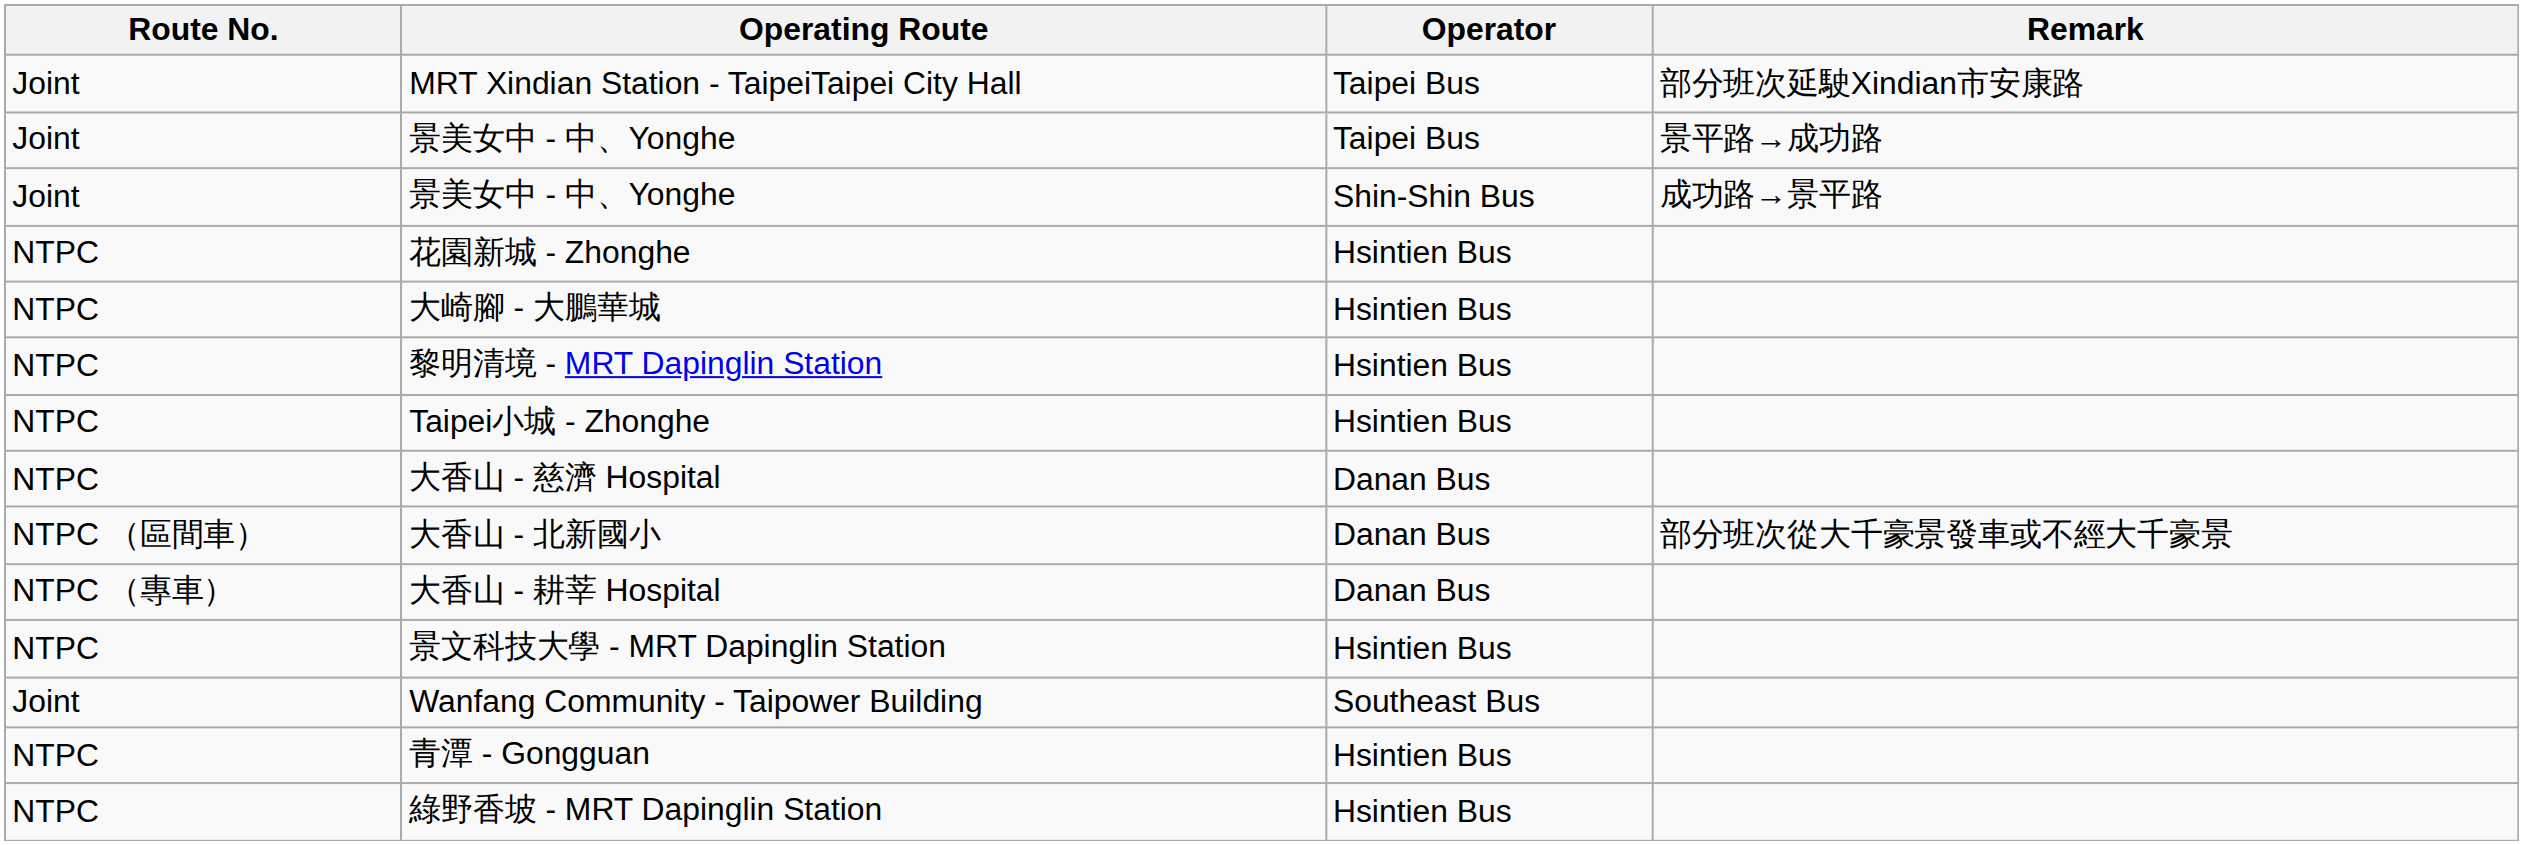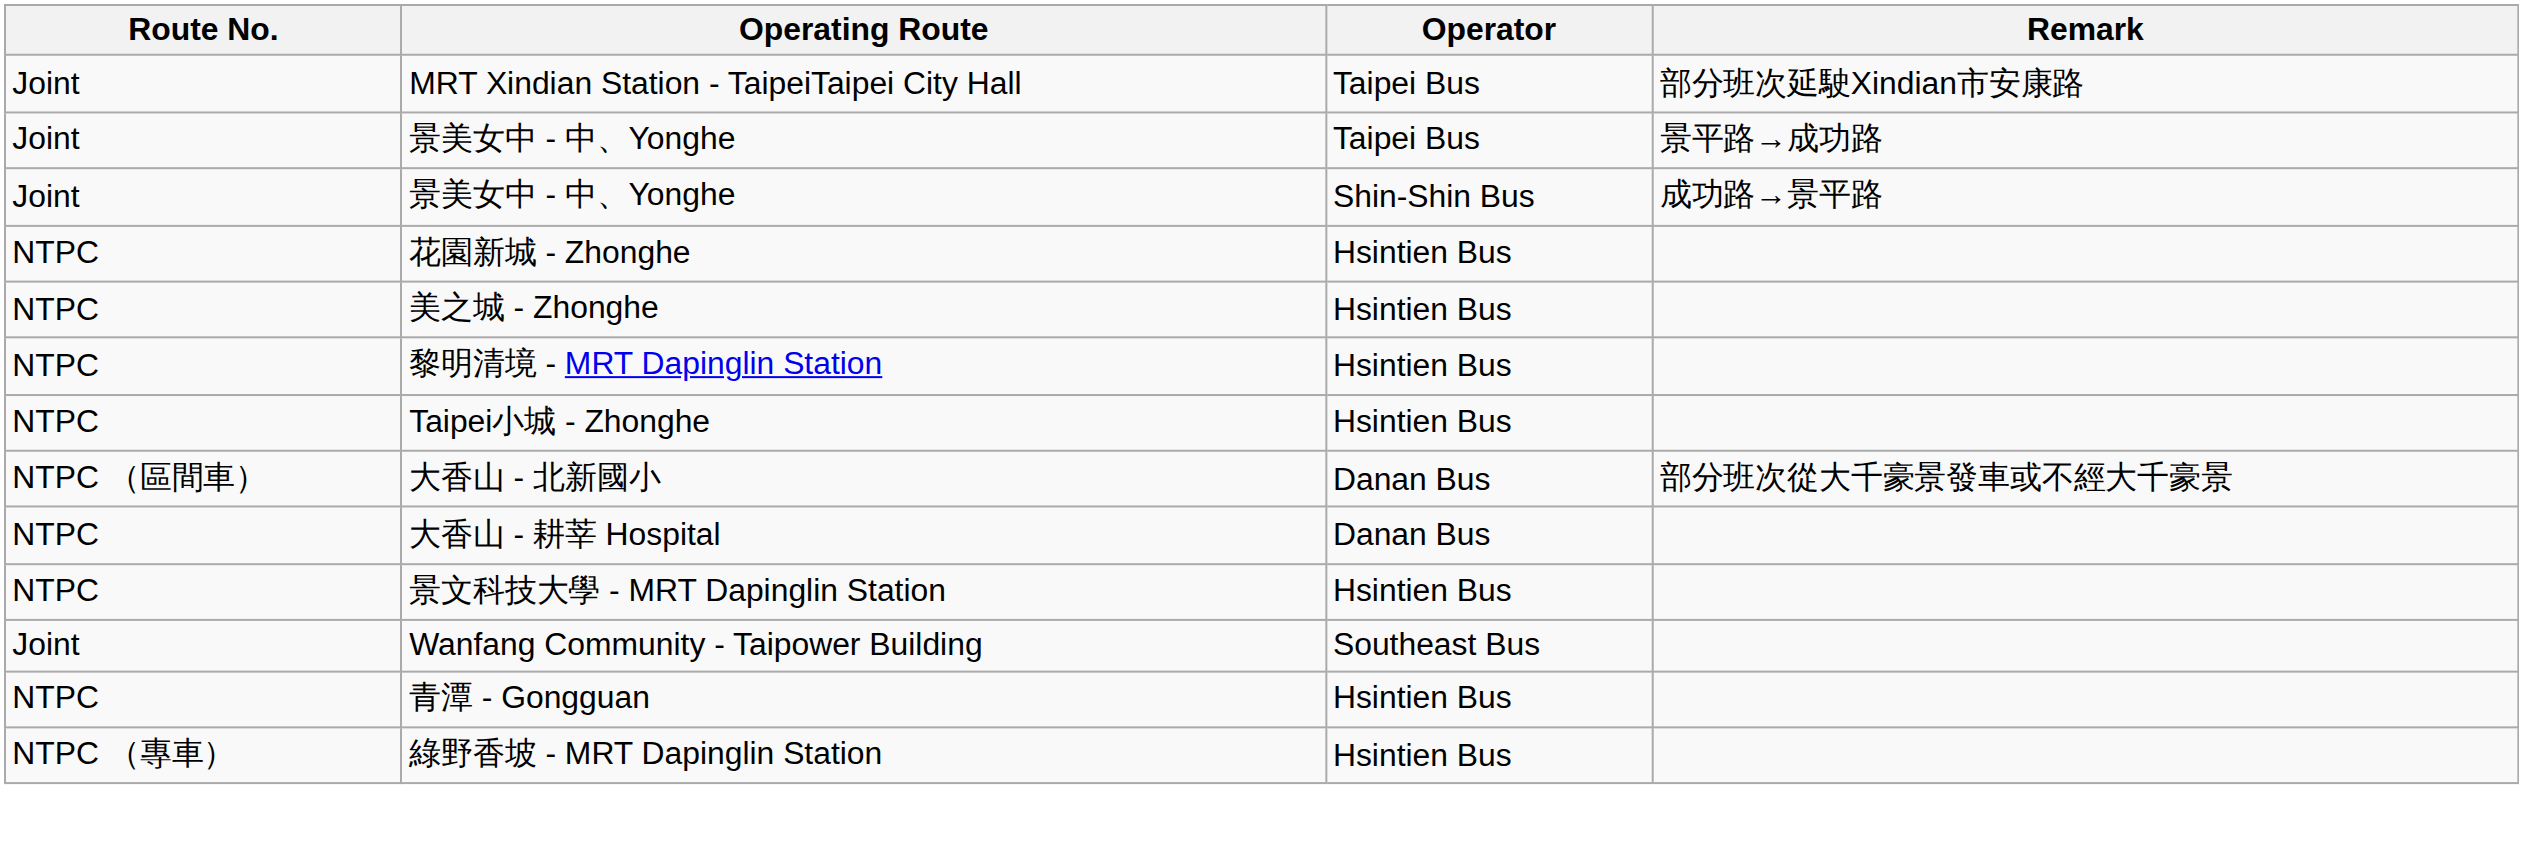 <table class="wikitable"  style="width:100%; margin:auto;">
 <tr>
 <th>Route No.</th>
 <th>Operating Route</th>
 <th>Operator</th>
 <th>Remark</th>
 </tr>
 <tr>
 <td>Joint </td>
 <td>MRT Xindian Station - TaipeiTaipei City Hall</td>
 <td>Taipei Bus</td>
 <td>部分班次延駛Xindian市安康路</td>
 </tr>
 <tr>
 <td>Joint </td>
 <td>景美女中 - 中、Yonghe</td>
 <td>Taipei Bus</td>
 <td>景平路→成功路</td>
 </tr>
 <tr>
 <td>Joint </td>
 <td>景美女中 - 中、Yonghe</td>
 <td>Shin-Shin Bus</td>
 <td>成功路→景平路</td>
 </tr>
 <tr>
 <td>NTPC <strong></strong></td>
 <td>花園新城 - Zhonghe</td>
 <td>Hsintien Bus</td>
 <td></td>
 </tr>
 <tr>
 <td>NTPC <strong></strong></td>
-<td>大崎腳 - 大鵬華城</td>
+<td>美之城 - Zhonghe</td>
 <td>Hsintien Bus</td>
 <td></td>
 </tr>
 <tr>
 <td>NTPC <strong></strong></td>
 <td>黎明清境 - <a href='#'>MRT Dapinglin Station</a></td>
 <td>Hsintien Bus</td>
 <td></td>
 </tr>
 <tr>
 <td>NTPC <strong></strong></td>
 <td>Taipei小城 - Zhonghe</td>
 <td>Hsintien Bus</td>
 <td></td>
 </tr>
 <tr>
-<td>NTPC <strong></strong></td>
-<td>大香山 - 慈濟 Hospital</td>
-<td>Danan Bus</td>
-<td></td>
-</tr>
-<tr>
 <td>NTPC <strong></strong>（區間車）</td>
 <td>大香山 - 北新國小</td>
 <td>Danan Bus</td>
 <td>部分班次從大千豪景發車或不經大千豪景</td>
 </tr>
 <tr>
-<td>NTPC <strong></strong>（專車）</td>
+<td>NTPC <strong></strong></td>
 <td>大香山 - 耕莘 Hospital</td>
 <td>Danan Bus</td>
 <td></td>
 </tr>
 <tr>
 <td>NTPC <strong></strong></td>
 <td>景文科技大學 - MRT Dapinglin Station</td>
 <td>Hsintien Bus</td>
 </tr>
 <tr>
 <td>Joint </td>
 <td>Wanfang Community - Taipower Building</td>
 <td>Southeast Bus</td>
 <td></td>
 </tr>
 <tr>
 <td>NTPC <strong></strong></td>
 <td>青潭 - Gongguan</td>
 <td>Hsintien Bus</td>
 <td></td>
 </tr>
 <tr>
-<td>NTPC <strong></strong></td>
+<td>NTPC <strong></strong>（專車）</td>
 <td>綠野香坡 - MRT Dapinglin Station</td>
 <td>Hsintien Bus</td>
 <td></td>
 </tr>
 </table>
